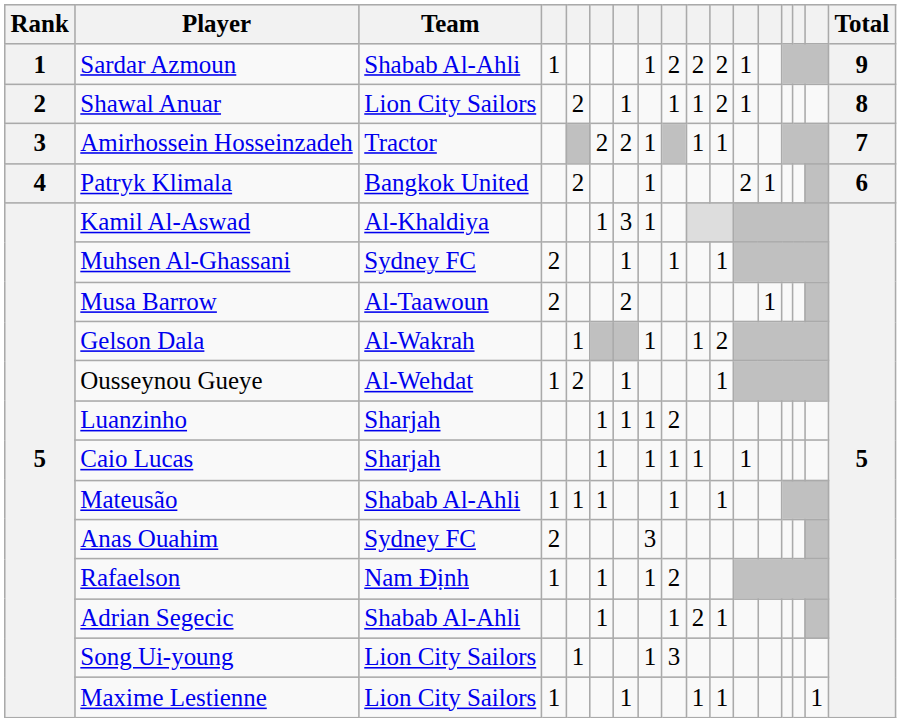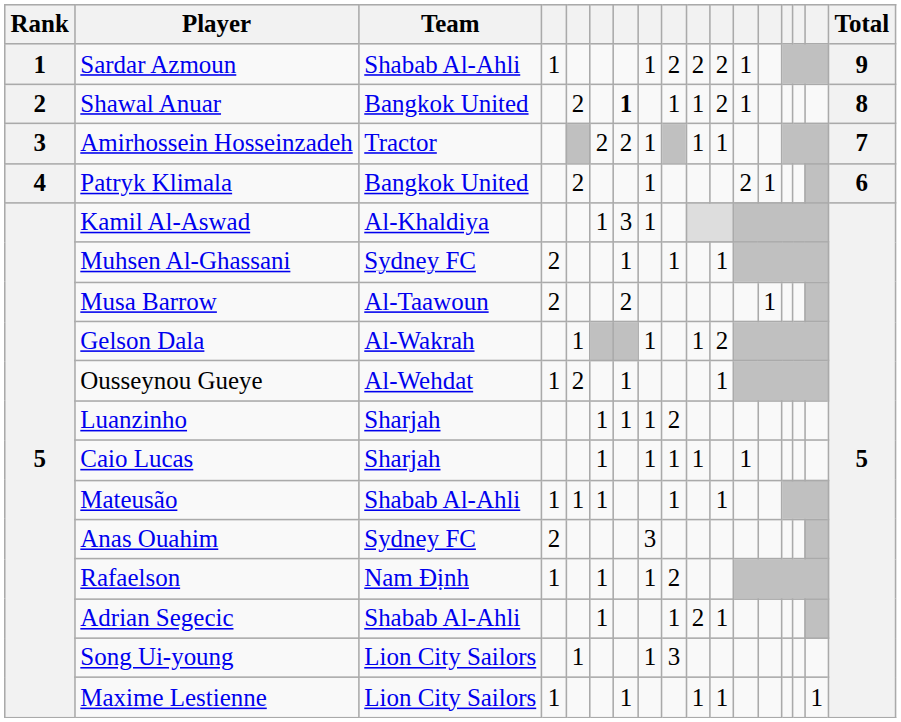 <table class="wikitable" style="text-align:center">
 <tr>
 <th>Rank</th>
 <th>Player</th>
 <th>Team</th>
 <th></th>
 <th></th>
 <th></th>
 <th></th>
 <th></th>
 <th></th>
 <th></th>
 <th></th>
 <th></th>
 <th></th>
 <th></th>
 <th></th>
 <th></th>
 <th>Total</th>
 </tr>
 <tr>
 <th>1</th>
 <td align="left"> <a href='#'>Sardar Azmoun</a></td>
 <td align="left"> <a href='#'>Shabab Al-Ahli</a></td>
 <td>1</td>
 <td></td>
 <td></td>
 <td></td>
 <td>1</td>
 <td>2</td>
 <td>2</td>
 <td>2</td>
 <td>1</td>
 <td></td>
 <td colspan="3" style="background:silver;"></td>
 <th>9</th>
 </tr>
 <tr>
 <th>2</th>
 <td align="left"> <a href='#'>Shawal Anuar</a></td>
-<td align="left"> <a href='#'>Lion City Sailors</a></td>
+<td align="left"> <a href='#'>Bangkok United</a></td>
 <td></td>
 <td>2</td>
 <td></td>
-<td>1</td>
+<td><strong>1</strong></td>
 <td></td>
 <td>1</td>
 <td>1</td>
 <td>2</td>
 <td>1</td>
 <td></td>
 <td></td>
 <td></td>
 <td></td>
 <th rowspan="1">8</th>
 </tr>
 <tr>
 <th>3</th>
 <td align="left"> <a href='#'>Amirhossein Hosseinzadeh</a></td>
 <td align="left"> <a href='#'>Tractor</a></td>
 <td></td>
 <td style="background-color: silver"></td>
 <td>2</td>
 <td>2</td>
 <td>1</td>
 <td style="background-color: silver"></td>
 <td>1</td>
 <td>1</td>
 <td></td>
 <td></td>
 <td colspan="3" style="background-color:silver"></td>
 <th rowspan="1">7</th>
 </tr>
 <tr>
 <th>4</th>
 <td align="left"> <a href='#'>Patryk Klimala</a></td>
 <td align="left"> <a href='#'>Bangkok United</a></td>
 <td></td>
 <td>2</td>
 <td></td>
 <td></td>
 <td>1</td>
 <td></td>
 <td></td>
 <td></td>
 <td>2</td>
 <td>1</td>
 <td></td>
 <td></td>
 <td style="background-color: silver"></td>
 <th>6</th>
 </tr>
 <tr>
 <th rowspan="13">5</th>
 <td align="left"> <a href='#'>Kamil Al-Aswad</a></td>
 <td align="left"> <a href='#'>Al-Khaldiya</a></td>
 <td></td>
 <td></td>
 <td>1</td>
 <td>3</td>
 <td>1</td>
 <td></td>
 <td colspan="2" style="background-color:#DDDDDD"></td>
 <td colspan="5" style="background-color:silver"></td>
 <th rowspan="13">5</th>
 </tr>
 <tr>
 <td align="left"> <a href='#'>Muhsen Al-Ghassani</a></td>
 <td align="left"> <a href='#'>Sydney FC</a></td>
 <td>2</td>
 <td></td>
 <td></td>
 <td>1</td>
 <td></td>
 <td>1</td>
 <td></td>
 <td>1</td>
 <td colspan="5" style="background-color:silver"></td>
 </tr>
 <tr>
 <td align="left"> <a href='#'>Musa Barrow</a></td>
 <td align="left"> <a href='#'>Al-Taawoun</a></td>
 <td>2</td>
 <td></td>
 <td></td>
 <td>2</td>
 <td></td>
 <td></td>
 <td></td>
 <td></td>
 <td></td>
 <td>1</td>
 <td></td>
 <td></td>
 <td style="background-color: silver"></td>
 </tr>
 <tr>
 <td align="left"> <a href='#'>Gelson Dala</a></td>
 <td align="left"> <a href='#'>Al-Wakrah</a></td>
 <td></td>
 <td>1</td>
 <td style="background-color: silver"></td>
 <td style="background-color: silver"></td>
 <td>1</td>
 <td></td>
 <td>1</td>
 <td>2</td>
 <td colspan="5" style="background-color:silver"></td>
 </tr>
 <tr>
 <td align="left"> Ousseynou Gueye</td>
 <td align="left"> <a href='#'>Al-Wehdat</a></td>
 <td>1</td>
 <td>2</td>
 <td></td>
 <td>1</td>
 <td></td>
 <td></td>
 <td></td>
 <td>1</td>
 <td colspan="5" style="background-color:silver"></td>
 </tr>
 <tr>
 <td align="left"> <a href='#'>Luanzinho</a></td>
 <td align="left"> <a href='#'>Sharjah</a></td>
 <td></td>
 <td></td>
 <td>1</td>
 <td>1</td>
 <td>1</td>
 <td>2</td>
 <td></td>
 <td></td>
 <td></td>
 <td></td>
 <td></td>
 <td></td>
 <td></td>
 </tr>
 <tr>
 <td align="left"> <a href='#'>Caio Lucas</a></td>
 <td align="left"> <a href='#'>Sharjah</a></td>
 <td></td>
 <td></td>
 <td>1</td>
 <td></td>
 <td>1</td>
 <td>1</td>
 <td>1</td>
 <td></td>
 <td>1</td>
 <td></td>
 <td></td>
 <td></td>
 <td></td>
 </tr>
 <tr>
 <td align="left"> <a href='#'>Mateusão</a></td>
 <td align="left"> <a href='#'>Shabab Al-Ahli</a></td>
 <td>1</td>
 <td>1</td>
 <td>1</td>
 <td></td>
 <td></td>
 <td>1</td>
 <td></td>
 <td>1</td>
 <td></td>
 <td></td>
 <td colspan="3" style="background:silver;"></td>
 </tr>
 <tr>
 <td align="left"> <a href='#'>Anas Ouahim</a></td>
 <td align="left"> <a href='#'>Sydney FC</a></td>
 <td>2</td>
 <td></td>
 <td></td>
 <td></td>
 <td>3</td>
 <td></td>
 <td></td>
 <td></td>
 <td></td>
 <td></td>
 <td></td>
 <td></td>
 <td style="background-color: silver"></td>
 </tr>
 <tr>
 <td align="left"> <a href='#'>Rafaelson</a></td>
 <td align="left"> <a href='#'>Nam Định</a></td>
 <td>1</td>
 <td></td>
 <td>1</td>
 <td></td>
 <td>1</td>
 <td>2</td>
 <td></td>
 <td></td>
 <td colspan="5" style="background-color:silver"></td>
 </tr>
 <tr>
 <td align="left"> <a href='#'>Adrian Segecic</a></td>
 <td align="left"> <a href='#'>Shabab Al-Ahli</a></td>
 <td></td>
 <td></td>
 <td>1</td>
 <td></td>
 <td></td>
 <td>1</td>
 <td>2</td>
 <td>1</td>
 <td></td>
 <td></td>
 <td></td>
 <td></td>
 <td style="background-color: silver"></td>
 </tr>
 <tr>
 <td align="left"> <a href='#'>Song Ui-young</a></td>
 <td align="left"> <a href='#'>Lion City Sailors</a></td>
 <td></td>
 <td>1</td>
 <td></td>
 <td></td>
 <td>1</td>
 <td>3</td>
 <td></td>
 <td></td>
 <td></td>
 <td></td>
 <td></td>
 <td></td>
 <td></td>
 </tr>
 <tr>
 <td align="left"> <a href='#'>Maxime Lestienne</a></td>
 <td align="left"> <a href='#'>Lion City Sailors</a></td>
 <td>1</td>
 <td></td>
 <td></td>
 <td>1</td>
 <td></td>
 <td></td>
 <td>1</td>
 <td>1</td>
 <td></td>
 <td></td>
 <td></td>
 <td></td>
 <td>1</td>
 </tr>
 </table>
